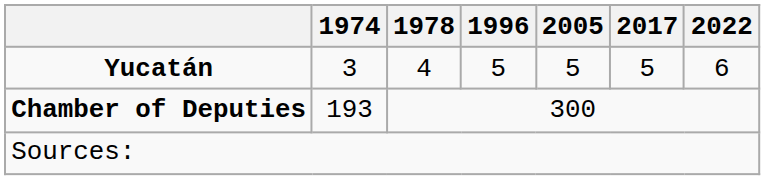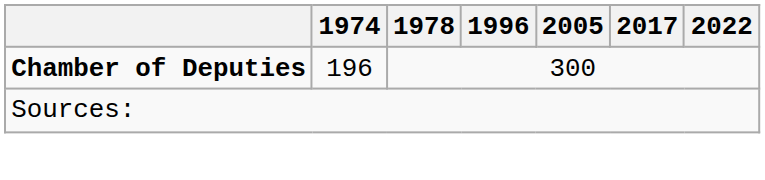 <table class="wikitable" style="text-align: center">
 <tr>
 <th></th>
 <th>1974</th>
 <th>1978</th>
 <th>1996</th>
 <th>2005</th>
 <th>2017</th>
 <th>2022</th>
 </tr>
 <tr>
-<td><strong>Yucatán</strong></td>
-<td>3</td>
-<td>4</td>
-<td>5</td>
-<td>5</td>
-<td>5</td>
-<td>6</td>
-</tr>
-<tr>
 <td><strong>Chamber of Deputies</strong></td>
-<td>193</td>
+<td>196</td>
 <td colspan=5>300</td>
 </tr>
 <tr>
 <td colspan=7 style="text-align: left">Sources: </td>
 </tr>
 </table>
